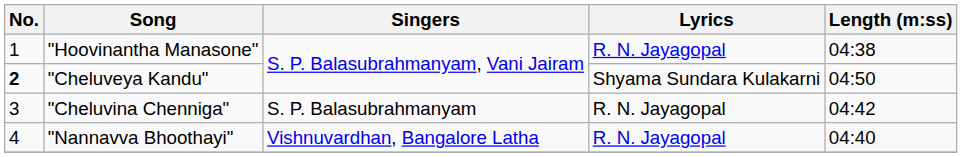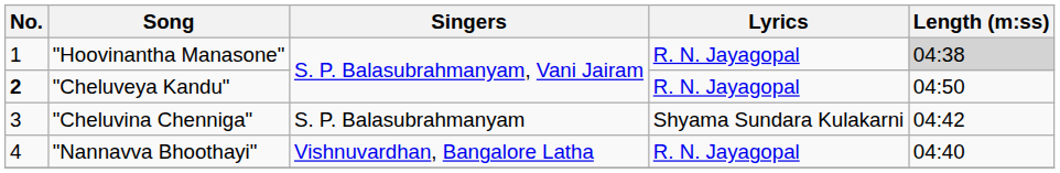 <table class="wikitable" style="font-size:95%;">
 <tr>
 <th>No.</th>
 <th>Song</th>
 <th>Singers</th>
 <th>Lyrics</th>
 <th>Length (m:ss)</th>
 </tr>
 <tr>
 <td>1</td>
 <td>"Hoovinantha Manasone"</td>
 <td rowspan=2><a href='#'>S. P. Balasubrahmanyam</a>, <a href='#'>Vani Jairam</a></td>
 <td><a href='#'>R. N. Jayagopal</a></td>
-<td>04:38</td>
+<td style="background: lightgrey;">04:38</td>
 </tr>
 <tr>
 <td><strong>2</strong></td>
 <td>"Cheluveya Kandu"</td>
-<td>Shyama Sundara Kulakarni</td>
+<td><a href='#'>R. N. Jayagopal</a></td>
 <td>04:50</td>
 </tr>
 <tr>
 <td>3</td>
 <td>"Cheluvina Chenniga"</td>
 <td>S. P. Balasubrahmanyam</td>
-<td>R. N. Jayagopal</td>
+<td>Shyama Sundara Kulakarni</td>
 <td>04:42</td>
 </tr>
 <tr>
 <td>4</td>
 <td>"Nannavva Bhoothayi"</td>
 <td><a href='#'>Vishnuvardhan</a>, <a href='#'>Bangalore Latha</a></td>
 <td><a href='#'>R. N. Jayagopal</a></td>
 <td>04:40</td>
 </tr>
 <tr>
 </tr>
 </table>
